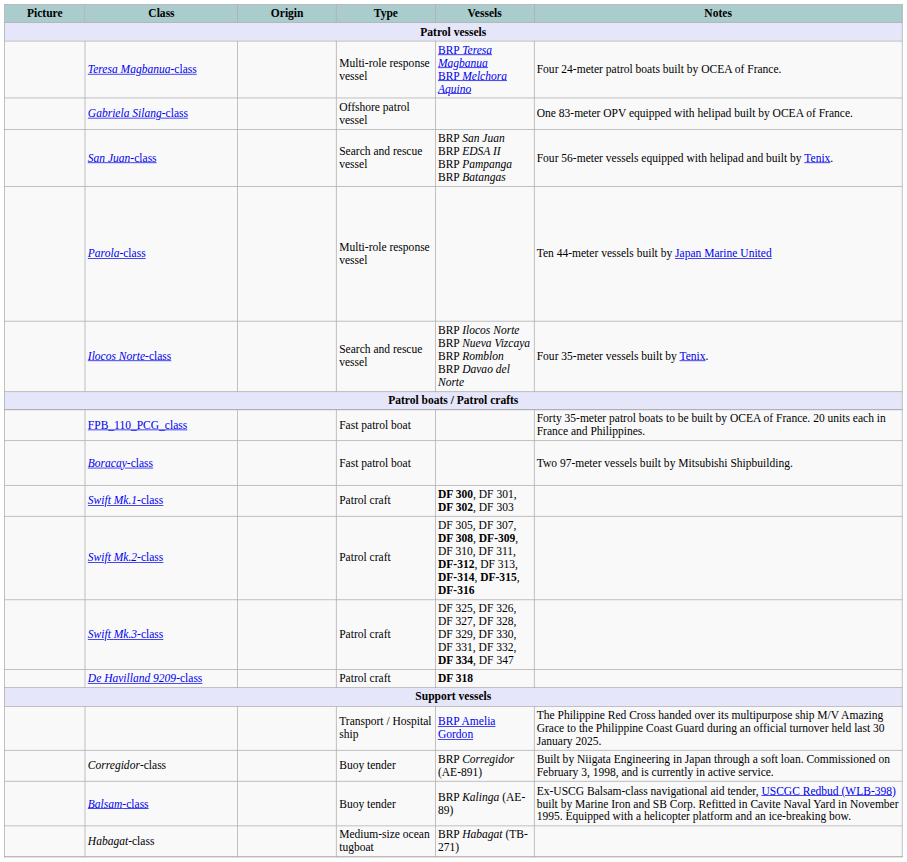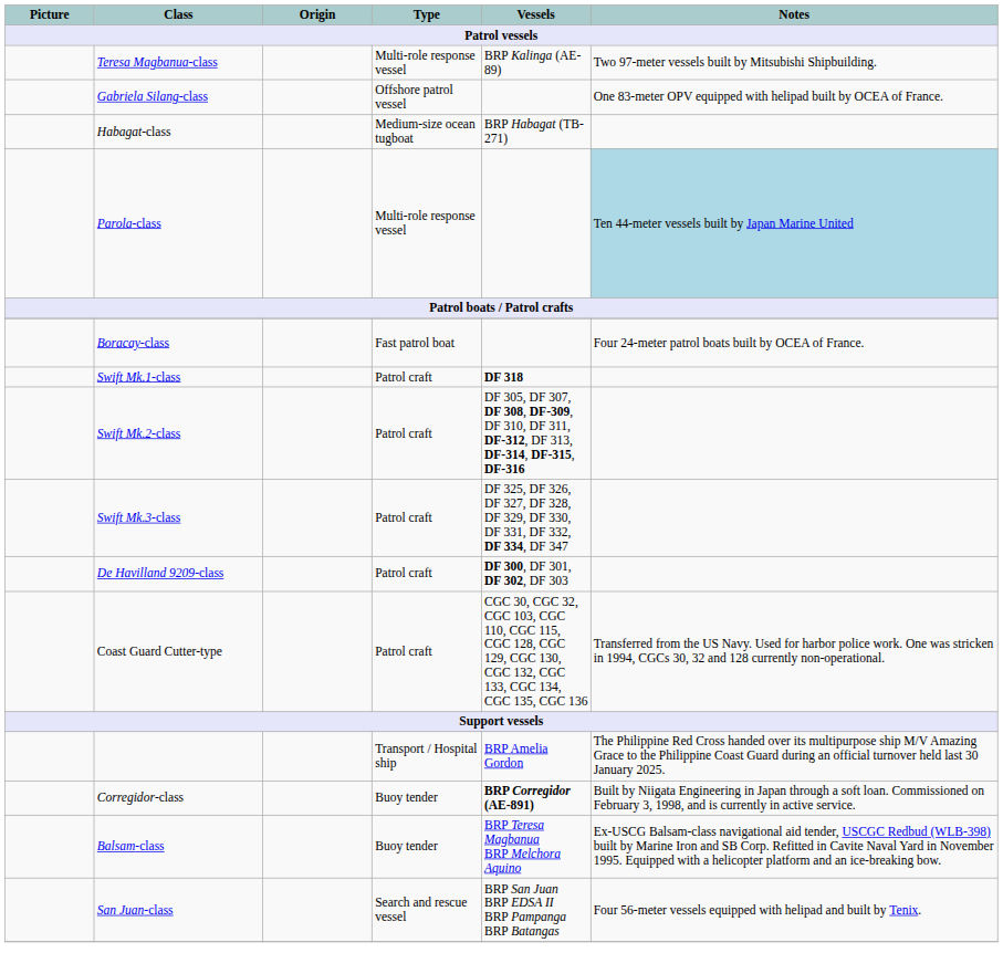 <table class="wikitable">
 <tr>
 <th style="text-align: center; background:#acc; width:9%;">Picture</th>
 <th style="text-align: center; background:#acc; width:17%;">Class</th>
 <th style="text-align: center; background:#acc; width:11%;">Origin</th>
 <th style="text-align: center; background:#acc; width:11%;">Type</th>
 <th style="text-align: center; background:#acc; width:11%;">Vessels</th>
 <th style="text-align: center; background:#acc; width:41%;">Notes</th>
 </tr>
 <tr>
 <th colspan="6" style="background: lavender;">Patrol vessels</th>
 </tr>
 <tr>
 <td></td>
 <td><a href='#'><em>Teresa Magbanua</em>-class</a></td>
 <td></td>
 <td>Multi-role response vessel</td>
-<td><a href='#'>BRP <em>Teresa Magbanua</em></a> <br> <a href='#'>BRP <em>Melchora Aquino</em></a></td>
-<td>Four 24-meter patrol boats built by OCEA of France.</td>
+<td>BRP <em>Kalinga</em> (AE-89)</td>
+<td>Two 97-meter vessels built by Mitsubishi Shipbuilding.</td>
 </tr>
 <tr>
 <td></td>
 <td><a href='#'><em>Gabriela Silang</em>-class</a></td>
 <td></td>
 <td>Offshore patrol vessel</td>
 <td></td>
 <td>One 83-meter OPV equipped with helipad built by OCEA of France.</td>
 </tr>
 <tr>
 <td></td>
-<td><a href='#'><em>San Juan</em>-class</a></td>
+<td><em>Habagat</em>-class</td>
 <td></td>
-<td>Search and rescue vessel</td>
-<td>BRP <em>San Juan</em><br> BRP <em>EDSA II</em><br>BRP <em>Pampanga</em><br> BRP <em>Batangas</em></td>
-<td>Four 56-meter vessels equipped with helipad and built by <a href='#'>Tenix</a>.</td>
+<td>Medium-size ocean tugboat</td>
+<td>BRP <em>Habagat</em> (TB-271)</td>
+<td></td>
 </tr>
 <tr>
 <td></td>
 <td><a href='#'><em>Parola</em>-class</a></td>
 <td></td>
 <td>Multi-role response vessel</td>
 <td><br><br> <br> <br> <br> <br> <br> <br> <br> <br></td>
-<td>Ten 44-meter vessels built by <a href='#'>Japan Marine United</a></td>
-</tr>
-<tr>
-<td></td>
-<td><a href='#'><em>Ilocos Norte</em>-class</a></td>
-<td></td>
-<td>Search and rescue vessel</td>
-<td>BRP <em>Ilocos Norte</em><br>BRP <em>Nueva Vizcaya</em><br>BRP <em>Romblon</em><br>BRP <em>Davao del Norte</em></td>
-<td>Four 35-meter vessels built by <a href='#'>Tenix</a>.</td>
+<td style="background: lightblue;">Ten 44-meter vessels built by <a href='#'>Japan Marine United</a></td>
 </tr>
 <tr>
 <th colspan="6" style="background: lavender;">Patrol boats / Patrol crafts</th>
 </tr>
 <tr>
 </tr>
 <tr>
 <td></td>
-<td><a href='#'>FPB_110_PCG_class</a></td>
-<td></td>
-<td>Fast patrol boat</td>
-<td></td>
-<td>Forty 35-meter patrol boats to be built by OCEA of France. 20 units each in France and Philippines.</td>
-</tr>
-<tr>
-<td></td>
 <td><a href='#'><em>Boracay</em>-class</a></td>
 <td></td>
 <td>Fast patrol boat</td>
 <td><br><br><br></td>
-<td>Two 97-meter vessels built by Mitsubishi Shipbuilding.</td>
+<td>Four 24-meter patrol boats built by OCEA of France.</td>
 </tr>
 <tr>
 <td></td>
 <td><a href='#'><em>Swift Mk.1</em>-class</a></td>
 <td></td>
 <td>Patrol craft</td>
-<td><strong>DF 300</strong>, DF 301, <strong>DF 302</strong>, DF 303</td>
+<td><strong>DF 318</strong></td>
 <td></td>
 </tr>
 <tr>
 <td></td>
 <td><a href='#'><em>Swift Mk.2</em>-class</a></td>
 <td></td>
 <td>Patrol craft</td>
 <td>DF 305, DF 307, <strong>DF 308</strong>, <strong>DF-309</strong>, DF 310, DF 311, <strong>DF-312</strong>, DF 313, <strong>DF-314</strong>, <strong>DF-315</strong>, <strong>DF-316</strong></td>
 <td></td>
 </tr>
 <tr>
 <td></td>
 <td><a href='#'><em>Swift Mk.3</em>-class</a></td>
 <td></td>
 <td>Patrol craft</td>
 <td>DF 325, DF 326, DF 327, DF 328, DF 329, DF 330, DF 331, DF 332, <strong>DF 334</strong>, DF 347</td>
 <td></td>
 </tr>
 <tr>
 <td></td>
 <td><a href='#'><em>De Havilland 9209</em>-class</a></td>
 <td></td>
 <td>Patrol craft</td>
-<td><strong>DF 318</strong></td>
+<td><strong>DF 300</strong>, DF 301, <strong>DF 302</strong>, DF 303</td>
 <td></td>
+</tr>
+<tr>
+<td></td>
+<td>Coast Guard Cutter-type</td>
+<td></td>
+<td>Patrol craft</td>
+<td>CGC 30, CGC 32, CGC 103, CGC 110, CGC 115, CGC 128, CGC 129, CGC 130, CGC 132, CGC 133, CGC 134, CGC 135, CGC 136</td>
+<td>Transferred from the US Navy. Used for harbor police work. One was stricken in 1994, CGCs 30, 32 and 128 currently non-operational.</td>
 </tr>
 <tr>
 <th colspan="6" style="background: lavender;">Support vessels</th>
 </tr>
 <tr>
 <td></td>
 <td></td>
 <td></td>
 <td>Transport / Hospital ship</td>
 <td><a href='#'>BRP Amelia Gordon</a></td>
 <td>The Philippine Red Cross handed over its multipurpose ship M/V Amazing Grace to the Philippine Coast Guard during an official turnover held last 30 January 2025.</td>
 </tr>
 <tr>
 <td></td>
 <td><em>Corregidor</em>-class</td>
 <td></td>
 <td>Buoy tender</td>
-<td>BRP <em>Corregidor</em> (AE-891)</td>
+<td><strong>BRP <em>Corregidor</em> (AE-891)</strong></td>
 <td>Built by Niigata Engineering in Japan through a soft loan. Commissioned on February 3, 1998, and is currently in active service.</td>
 </tr>
 <tr>
 <td></td>
 <td><a href='#'><em>Balsam</em>-class</a></td>
 <td></td>
 <td>Buoy tender</td>
-<td>BRP <em>Kalinga</em> (AE-89)</td>
+<td><a href='#'>BRP <em>Teresa Magbanua</em></a> <br> <a href='#'>BRP <em>Melchora Aquino</em></a></td>
 <td>Ex-USCG Balsam-class navigational aid tender, <a href='#'>USCGC Redbud (WLB-398)</a> built by Marine Iron and SB Corp. Refitted in Cavite Naval Yard in November 1995. Equipped with a helicopter platform and an ice-breaking bow.</td>
 </tr>
 <tr>
 <td></td>
-<td><em>Habagat</em>-class</td>
+<td><a href='#'><em>San Juan</em>-class</a></td>
 <td></td>
-<td>Medium-size ocean tugboat</td>
-<td>BRP <em>Habagat</em> (TB-271)</td>
-<td></td>
+<td>Search and rescue vessel</td>
+<td>BRP <em>San Juan</em><br> BRP <em>EDSA II</em><br>BRP <em>Pampanga</em><br> BRP <em>Batangas</em></td>
+<td>Four 56-meter vessels equipped with helipad and built by <a href='#'>Tenix</a>.</td>
 </tr>
 <tr>
 </tr>
 </table>
